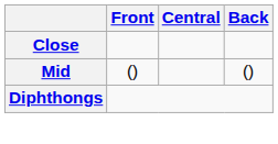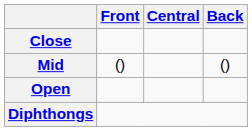 <table class="wikitable" style="text-align: center;">
 <tr>
 <th></th>
 <th><a href='#'>Front</a></th>
 <th><a href='#'>Central</a></th>
 <th><a href='#'>Back</a></th>
 </tr>
 <tr>
 <th><a href='#'>Close</a></th>
 <td></td>
 <td></td>
 <td></td>
 </tr>
 <tr>
 <th><a href='#'>Mid</a></th>
 <td>()</td>
 <td></td>
 <td>()</td>
 </tr>
 <tr>
+<th><a href='#'>Open</a></th>
+<td></td>
+<td></td>
+<td></td>
+</tr>
+<tr>
 <th><a href='#'>Diphthongs</a></th>
 <td colspan="3"></td>
 </tr>
 </table>
